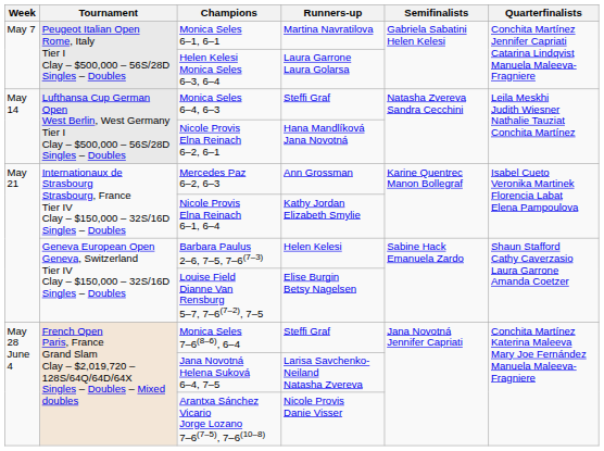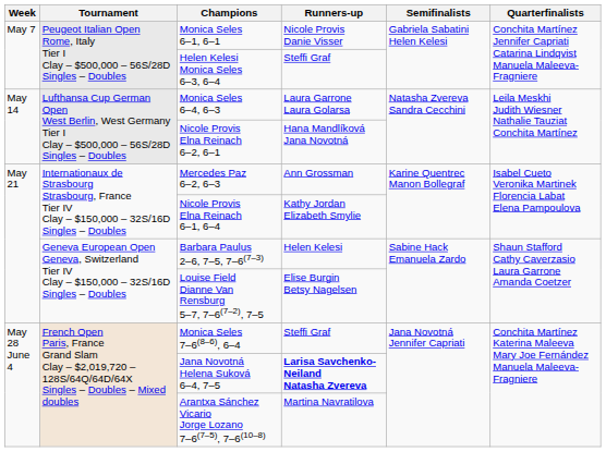 <table class=wikitable style=font-size:95%>
 <tr>
 <th style="width:48px;">Week</th>
 <th style="width:248px;">Tournament</th>
 <th style="width:200px;">Champions</th>
 <th style="width:200px;">Runners-up</th>
 <th style="width:190px;">Semifinalists</th>
 <th style="width:190px;">Quarterfinalists</th>
 </tr>
 <tr valign=top>
 <td rowspan=2>May 7</td>
 <td rowspan=2 style="background:#E9E9E9;"><a href='#'>Peugeot Italian Open</a><br><a href='#'>Rome</a>, Italy<br>Tier I <br>Clay – $500,000 – 56S/28D<br><a href='#'>Singles</a> – <a href='#'>Doubles</a></td>
 <td> <a href='#'>Monica Seles</a><br>6–1, 6–1</td>
-<td> <a href='#'>Martina Navratilova</a></td>
+<td> <a href='#'>Nicole Provis</a><br> <a href='#'>Danie Visser</a></td>
 <td rowspan=2> <a href='#'>Gabriela Sabatini</a> <br>  <a href='#'>Helen Kelesi</a></td>
 <td rowspan=2> <a href='#'>Conchita Martínez</a> <br>  <a href='#'>Jennifer Capriati</a> <br>  <a href='#'>Catarina Lindqvist</a> <br>  <a href='#'>Manuela Maleeva-Fragniere</a></td>
 </tr>
 <tr valign=top>
 <td> <a href='#'>Helen Kelesi</a><br> <a href='#'>Monica Seles</a><br>6–3, 6–4</td>
-<td> <a href='#'>Laura Garrone</a><br> <a href='#'>Laura Golarsa</a></td>
+<td> <a href='#'>Steffi Graf</a></td>
 </tr>
 <tr valign=top>
 <td rowspan=2>May 14</td>
 <td rowspan=2 style="background:#E9E9E9;"><a href='#'>Lufthansa Cup German Open</a><br><a href='#'>West Berlin</a>, West Germany<br>Tier I <br>Clay – $500,000 – 56S/28D<br><a href='#'>Singles</a> – <a href='#'>Doubles</a></td>
 <td> <a href='#'>Monica Seles</a><br>6–4, 6–3</td>
-<td> <a href='#'>Steffi Graf</a></td>
+<td> <a href='#'>Laura Garrone</a><br> <a href='#'>Laura Golarsa</a></td>
 <td rowspan=2> <a href='#'>Natasha Zvereva</a> <br>  <a href='#'>Sandra Cecchini</a></td>
 <td rowspan=2> <a href='#'>Leila Meskhi</a> <br>  <a href='#'>Judith Wiesner</a> <br>  <a href='#'>Nathalie Tauziat</a> <br>  <a href='#'>Conchita Martínez</a></td>
 </tr>
 <tr valign=top>
 <td> <a href='#'>Nicole Provis</a><br> <a href='#'>Elna Reinach</a><br>6–2, 6–1</td>
 <td> <a href='#'>Hana Mandlíková</a><br> <a href='#'>Jana Novotná</a></td>
 </tr>
 <tr valign=top>
 <td rowspan=4>May 21</td>
 <td rowspan=2><a href='#'>Internationaux de Strasbourg</a><br><a href='#'>Strasbourg</a>, France<br>Tier IV <br>Clay – $150,000 – 32S/16D<br><a href='#'>Singles</a> – <a href='#'>Doubles</a></td>
 <td> <a href='#'>Mercedes Paz</a><br>6–2, 6–3</td>
 <td> <a href='#'>Ann Grossman</a></td>
 <td rowspan=2> <a href='#'>Karine Quentrec</a> <br>  <a href='#'>Manon Bollegraf</a></td>
 <td rowspan=2> <a href='#'>Isabel Cueto</a> <br>  <a href='#'>Veronika Martinek</a> <br>  <a href='#'>Florencia Labat</a> <br>  <a href='#'>Elena Pampoulova</a></td>
 </tr>
 <tr valign=top>
 <td> <a href='#'>Nicole Provis</a><br> <a href='#'>Elna Reinach</a><br>6–1, 6–4</td>
 <td> <a href='#'>Kathy Jordan</a><br> <a href='#'>Elizabeth Smylie</a></td>
 </tr>
 <tr valign=top>
 <td rowspan=2><a href='#'>Geneva European Open</a><br><a href='#'>Geneva</a>, Switzerland<br>Tier IV <br>Clay – $150,000 – 32S/16D<br><a href='#'>Singles</a> – <a href='#'>Doubles</a></td>
 <td> <a href='#'>Barbara Paulus</a><br>2–6, 7–5, 7–6<sup>(7–3)</sup></td>
 <td> <a href='#'>Helen Kelesi</a></td>
 <td rowspan=2> <a href='#'>Sabine Hack</a> <br>  <a href='#'>Emanuela Zardo</a></td>
 <td rowspan=2> <a href='#'>Shaun Stafford</a> <br>  <a href='#'>Cathy Caverzasio</a> <br>  <a href='#'>Laura Garrone</a> <br>  <a href='#'>Amanda Coetzer</a></td>
 </tr>
 <tr valign=top>
 <td> <a href='#'>Louise Field</a><br> <a href='#'>Dianne Van Rensburg</a><br>5–7, 7–6<sup>(7–2)</sup>, 7–5</td>
 <td> <a href='#'>Elise Burgin</a><br> <a href='#'>Betsy Nagelsen</a></td>
 </tr>
 <tr valign=top>
 <td rowspan=3>May 28<br>June 4</td>
 <td rowspan=3 style="background:#F3E6D7;"><a href='#'>French Open</a><br><a href='#'>Paris</a>, France<br>Grand Slam<br>Clay – $2,019,720 – 128S/64Q/64D/64X<br><a href='#'>Singles</a> – <a href='#'>Doubles</a> – <a href='#'>Mixed doubles</a></td>
 <td> <a href='#'>Monica Seles</a><br>7–6<sup>(8–6)</sup>, 6–4</td>
 <td> <a href='#'>Steffi Graf</a></td>
 <td rowspan=3> <a href='#'>Jana Novotná</a> <br>  <a href='#'>Jennifer Capriati</a></td>
 <td rowspan=3> <a href='#'>Conchita Martínez</a> <br>  <a href='#'>Katerina Maleeva</a> <br>  <a href='#'>Mary Joe Fernández</a> <br>  <a href='#'>Manuela Maleeva-Fragniere</a></td>
 </tr>
 <tr valign=top>
 <td> <a href='#'>Jana Novotná</a><br> <a href='#'>Helena Suková</a><br>6–4, 7–5</td>
-<td> <a href='#'>Larisa Savchenko-Neiland</a><br> <a href='#'>Natasha Zvereva</a></td>
+<td><strong> <a href='#'>Larisa Savchenko-Neiland</a><br> <a href='#'>Natasha Zvereva</a></strong></td>
 </tr>
 <tr valign=top>
 <td> <a href='#'>Arantxa Sánchez Vicario</a><br> <a href='#'>Jorge Lozano</a><br>7–6<sup>(7–5)</sup>, 7–6<sup>(10–8)</sup></td>
-<td> <a href='#'>Nicole Provis</a><br> <a href='#'>Danie Visser</a></td>
+<td> <a href='#'>Martina Navratilova</a></td>
 </tr>
 </table>
